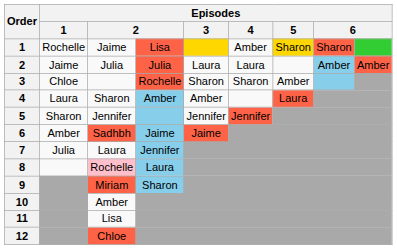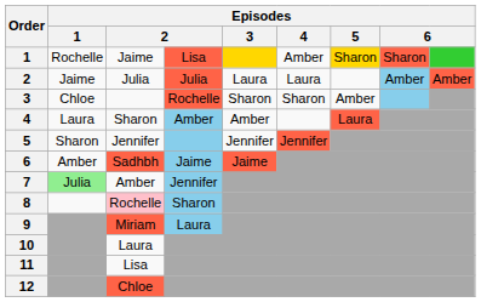 <table class="wikitable" style="text-align:center; font-size:92%">
 <tr>
 <th rowspan=2>Order</th>
 <th colspan=8>Episodes</th>
 </tr>
 <tr>
 <th>1</th>
 <th colspan="2">2</th>
 <th>3</th>
 <th>4</th>
 <th>5</th>
 <th colspan="2">6</th>
 </tr>
 <tr>
 <th>1</th>
 <td>Rochelle</td>
 <td>Jaime</td>
 <td bgcolor="tomato">Lisa</td>
 <td bgcolor="gold"></td>
 <td>Amber</td>
 <td bgcolor="gold">Sharon</td>
 <td bgcolor="tomato">Sharon</td>
 <td bgcolor="limegreen"></td>
 </tr>
 <tr>
 <th>2</th>
 <td>Jaime</td>
 <td>Julia</td>
 <td bgcolor="tomato">Julia</td>
 <td>Laura</td>
 <td>Laura</td>
 <td></td>
 <td bgcolor="skyblue">Amber</td>
 <td bgcolor="tomato">Amber</td>
 </tr>
 <tr>
 <th>3</th>
 <td>Chloe</td>
 <td></td>
 <td bgcolor="tomato">Rochelle</td>
 <td>Sharon</td>
 <td>Sharon</td>
 <td>Amber</td>
 <td bgcolor="skyblue"></td>
 <td bgcolor="darkgray"></td>
 </tr>
 <tr>
 <th>4</th>
 <td>Laura</td>
 <td>Sharon</td>
 <td bgcolor="skyblue">Amber</td>
 <td>Amber</td>
 <td></td>
 <td bgcolor="tomato">Laura</td>
 <td bgcolor="darkgray" colspan=2></td>
 </tr>
 <tr>
 <th>5</th>
 <td>Sharon</td>
 <td>Jennifer</td>
 <td bgcolor="skyblue"></td>
 <td>Jennifer</td>
 <td bgcolor="tomato">Jennifer</td>
 <td bgcolor="darkgray" colspan=3></td>
 </tr>
 <tr>
 <th>6</th>
 <td>Amber</td>
 <td bgcolor="tomato">Sadhbh</td>
 <td bgcolor="skyblue">Jaime</td>
 <td bgcolor="tomato">Jaime</td>
 <td bgcolor="darkgray" colspan=4></td>
 </tr>
 <tr>
 <th>7</th>
-<td>Julia</td>
-<td>Laura</td>
+<td style="background: lightgreen;">Julia</td>
+<td>Amber</td>
 <td bgcolor="skyblue">Jennifer</td>
 <td bgcolor="darkgray" colspan=5></td>
 </tr>
 <tr>
 <th>8</th>
 <td></td>
 <td style="background: pink;">Rochelle</td>
-<td bgcolor="skyblue">Laura</td>
+<td bgcolor="skyblue">Sharon</td>
 <td bgcolor="darkgray" colspan=5></td>
 </tr>
 <tr>
 <th>9</th>
 <td bgcolor="darkgray"></td>
 <td bgcolor="tomato">Miriam</td>
-<td bgcolor="skyblue">Sharon</td>
+<td bgcolor="skyblue">Laura</td>
 <td bgcolor="darkgray" colspan=5></td>
 </tr>
 <tr>
 <th>10</th>
 <td bgcolor="darkgray"></td>
-<td>Amber</td>
+<td>Laura</td>
 <td bgcolor="darkgray" colspan=6></td>
 </tr>
 <tr>
 <th>11</th>
 <td bgcolor="darkgray"></td>
 <td>Lisa</td>
 <td bgcolor="darkgray" colspan=6></td>
 </tr>
 <tr>
 <th>12</th>
 <td bgcolor="darkgray"></td>
 <td bgcolor="tomato">Chloe</td>
 <td bgcolor="darkgray" colspan=6></td>
 </tr>
 </table>
